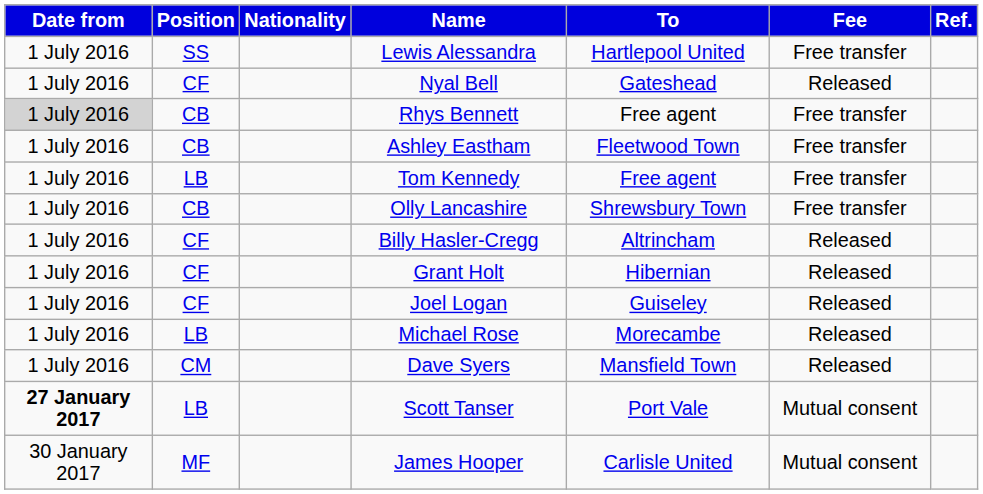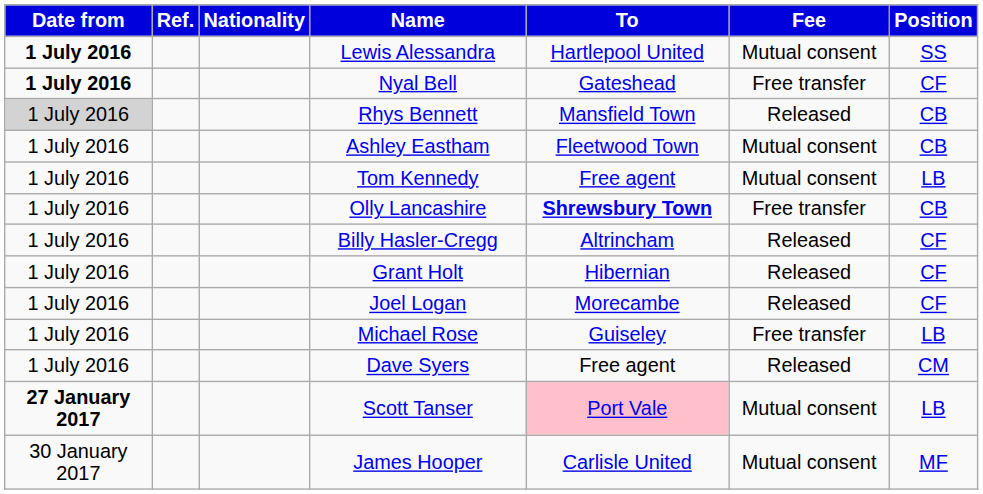 <table class="wikitable"  style="text-align:center; font-size:90%; ">
 <tr>
 <th style="background:#0000DD; color:#FFFFFF; width:100px;">Date from</th>
-<th style="background:#0000DD; color:#FFFFFF; width:50px;">Position</th>
+<th style="background:#0000DD; color:#FFFFFF; width:25px;">Ref.</th>
 <th style="background:#0000DD; color:#FFFFFF; width:50px;">Nationality</th>
 <th style="background:#0000DD; color:#FFFFFF; width:150px;">Name</th>
 <th style="background:#0000DD; color:#FFFFFF; width:140px;">To</th>
 <th style="background:#0000DD; color:#FFFFFF; width:110px;">Fee</th>
-<th style="background:#0000DD; color:#FFFFFF; width:25px;">Ref.</th>
+<th style="background:#0000DD; color:#FFFFFF; width:50px;">Position</th>
+</tr>
+<tr>
+<td><strong>1 July 2016</strong></td>
+<td></td>
+<td></td>
+<td><a href='#'>Lewis Alessandra</a></td>
+<td><a href='#'>Hartlepool United</a></td>
+<td>Mutual consent</td>
+<td><a href='#'>SS</a></td>
+</tr>
+<tr>
+<td><strong>1 July 2016</strong></td>
+<td></td>
+<td></td>
+<td><a href='#'>Nyal Bell</a></td>
+<td><a href='#'>Gateshead</a></td>
+<td>Free transfer</td>
+<td><a href='#'>CF</a></td>
+</tr>
+<tr>
+<td style="background: lightgrey;">1 July 2016</td>
+<td></td>
+<td></td>
+<td><a href='#'>Rhys Bennett</a></td>
+<td><a href='#'>Mansfield Town</a></td>
+<td>Released</td>
+<td><a href='#'>CB</a></td>
 </tr>
 <tr>
 <td>1 July 2016</td>
-<td><a href='#'>SS</a></td>
 <td></td>
-<td><a href='#'>Lewis Alessandra</a></td>
-<td><a href='#'>Hartlepool United</a></td>
-<td>Free transfer</td>
 <td></td>
+<td><a href='#'>Ashley Eastham</a></td>
+<td><a href='#'>Fleetwood Town</a></td>
+<td>Mutual consent</td>
+<td><a href='#'>CB</a></td>
 </tr>
 <tr>
 <td>1 July 2016</td>
-<td><a href='#'>CF</a></td>
 <td></td>
-<td><a href='#'>Nyal Bell</a></td>
-<td><a href='#'>Gateshead</a></td>
-<td>Released</td>
 <td></td>
-</tr>
-<tr>
-<td style="background: lightgrey;">1 July 2016</td>
-<td><a href='#'>CB</a></td>
-<td></td>
-<td><a href='#'>Rhys Bennett</a></td>
-<td>Free agent</td>
-<td>Free transfer</td>
-<td></td>
+<td><a href='#'>Tom Kennedy</a></td>
+<td><a href='#'>Free agent</a></td>
+<td>Mutual consent</td>
+<td><a href='#'>LB</a></td>
 </tr>
 <tr>
 <td>1 July 2016</td>
+<td></td>
+<td></td>
+<td><a href='#'>Olly Lancashire</a></td>
+<td><strong><a href='#'>Shrewsbury Town</a></strong></td>
+<td>Free transfer</td>
 <td><a href='#'>CB</a></td>
-<td></td>
-<td><a href='#'>Ashley Eastham</a></td>
-<td><a href='#'>Fleetwood Town</a></td>
-<td>Free transfer</td>
-<td></td>
 </tr>
 <tr>
 <td>1 July 2016</td>
-<td><a href='#'>LB</a></td>
 <td></td>
-<td><a href='#'>Tom Kennedy</a></td>
-<td><a href='#'>Free agent</a></td>
-<td>Free transfer</td>
-<td></td>
-</tr>
-<tr>
-<td>1 July 2016</td>
-<td><a href='#'>CB</a></td>
-<td></td>
-<td><a href='#'>Olly Lancashire</a></td>
-<td><a href='#'>Shrewsbury Town</a></td>
-<td>Free transfer</td>
-<td></td>
-</tr>
-<tr>
-<td>1 July 2016</td>
-<td><a href='#'>CF</a></td>
 <td></td>
 <td><a href='#'>Billy Hasler-Cregg</a></td>
 <td><a href='#'>Altrincham</a></td>
 <td>Released</td>
-<td></td>
+<td><a href='#'>CF</a></td>
 </tr>
 <tr>
 <td>1 July 2016</td>
-<td><a href='#'>CF</a></td>
+<td></td>
 <td></td>
 <td><a href='#'>Grant Holt</a></td>
 <td><a href='#'>Hibernian</a></td>
 <td>Released</td>
-<td></td>
+<td><a href='#'>CF</a></td>
 </tr>
 <tr>
 <td>1 July 2016</td>
-<td><a href='#'>CF</a></td>
+<td></td>
 <td></td>
 <td><a href='#'>Joel Logan</a></td>
-<td><a href='#'>Guiseley</a></td>
+<td><a href='#'>Morecambe</a></td>
 <td>Released</td>
-<td></td>
+<td><a href='#'>CF</a></td>
 </tr>
 <tr>
 <td>1 July 2016</td>
-<td><a href='#'>LB</a></td>
+<td></td>
 <td></td>
 <td><a href='#'>Michael Rose</a></td>
-<td><a href='#'>Morecambe</a></td>
-<td>Released</td>
-<td></td>
+<td><a href='#'>Guiseley</a></td>
+<td>Free transfer</td>
+<td><a href='#'>LB</a></td>
 </tr>
 <tr>
 <td>1 July 2016</td>
-<td><a href='#'>CM</a></td>
+<td></td>
 <td></td>
 <td><a href='#'>Dave Syers</a></td>
-<td><a href='#'>Mansfield Town</a></td>
+<td>Free agent</td>
 <td>Released</td>
-<td></td>
+<td><a href='#'>CM</a></td>
 </tr>
 <tr>
 <td><strong>27 January 2017</strong></td>
-<td><a href='#'>LB</a></td>
+<td></td>
 <td></td>
 <td><a href='#'>Scott Tanser</a></td>
-<td><a href='#'>Port Vale</a></td>
+<td style="background: pink;"><a href='#'>Port Vale</a></td>
 <td>Mutual consent</td>
-<td></td>
+<td><a href='#'>LB</a></td>
 </tr>
 <tr>
 <td>30 January 2017</td>
-<td><a href='#'>MF</a></td>
+<td></td>
 <td></td>
 <td><a href='#'>James Hooper</a></td>
 <td><a href='#'>Carlisle United</a></td>
 <td>Mutual consent</td>
-<td></td>
+<td><a href='#'>MF</a></td>
 </tr>
 </table>
